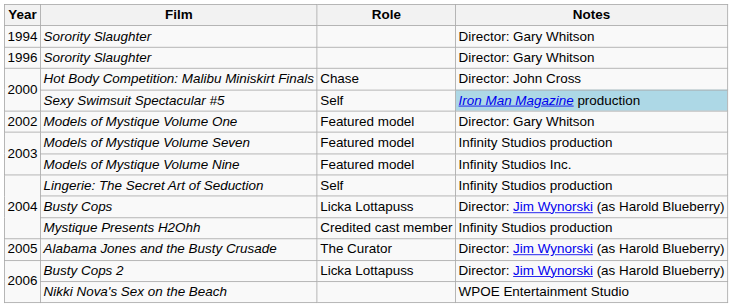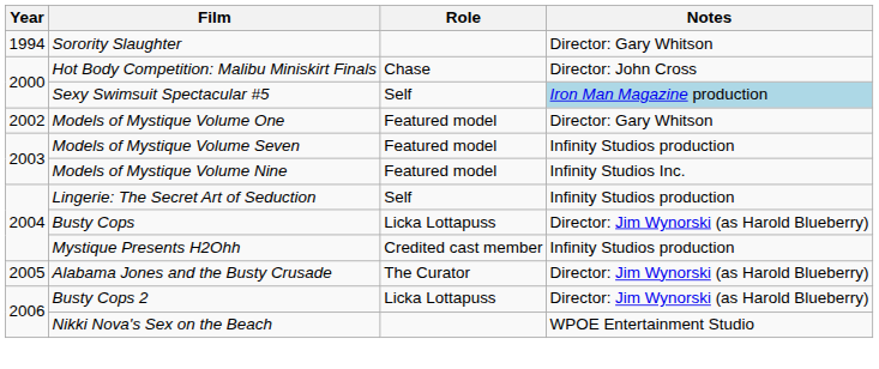 <table class="wikitable">
 <tr>
 <th>Year</th>
 <th>Film</th>
 <th>Role</th>
 <th>Notes</th>
 </tr>
 <tr>
 <td>1994</td>
-<td><em>Sorority Slaughter </em></td>
-<td></td>
-<td>Director: Gary Whitson</td>
-</tr>
-<tr>
-<td>1996</td>
 <td><em>Sorority Slaughter </em></td>
 <td></td>
 <td>Director: Gary Whitson</td>
 </tr>
 <tr>
 <td rowspan="2">2000</td>
 <td><em>Hot Body Competition: Malibu Miniskirt Finals</em></td>
 <td>Chase</td>
 <td>Director: John Cross</td>
 </tr>
 <tr>
 <td><em>Sexy Swimsuit Spectacular #5</em></td>
 <td>Self</td>
 <td style="background: lightblue;"><em><a href='#'>Iron Man Magazine</a></em> production</td>
 </tr>
 <tr>
 <td>2002</td>
 <td><em>Models of Mystique Volume One</em></td>
 <td>Featured model</td>
 <td>Director: Gary Whitson</td>
 </tr>
 <tr>
 <td rowspan="2">2003</td>
 <td><em>Models of Mystique Volume Seven</em></td>
 <td>Featured model</td>
 <td>Infinity Studios production</td>
 </tr>
 <tr>
 <td><em>Models of Mystique Volume Nine</em></td>
 <td>Featured model</td>
 <td>Infinity Studios Inc.</td>
 </tr>
 <tr>
 <td rowspan="3">2004</td>
 <td><em>Lingerie: The Secret Art of Seduction</em></td>
 <td>Self</td>
 <td>Infinity Studios production</td>
 </tr>
 <tr>
 <td><em>Busty Cops</em></td>
 <td>Licka Lottapuss</td>
 <td>Director: <a href='#'>Jim Wynorski</a> (as Harold Blueberry)</td>
 </tr>
 <tr>
 <td><em>Mystique Presents H2Ohh</em></td>
 <td>Credited cast member</td>
 <td>Infinity Studios production</td>
 </tr>
 <tr>
 <td>2005</td>
 <td><em>Alabama Jones and the Busty Crusade</em></td>
 <td>The Curator</td>
 <td>Director: <a href='#'>Jim Wynorski</a> (as Harold Blueberry)</td>
 </tr>
 <tr>
 <td rowspan="2">2006</td>
 <td><em>Busty Cops 2</em></td>
 <td>Licka Lottapuss</td>
 <td>Director: <a href='#'>Jim Wynorski</a> (as Harold Blueberry)</td>
 </tr>
 <tr>
 <td><em>Nikki Nova's Sex on the Beach</em></td>
 <td></td>
 <td>WPOE Entertainment Studio</td>
 </tr>
 </table>
